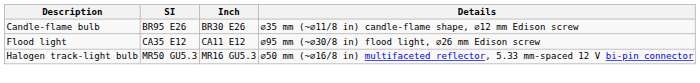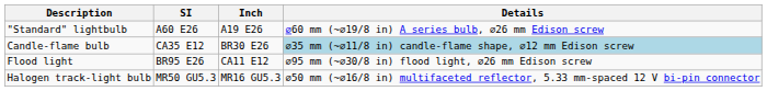 <table class="wikitable">
 <tr>
 <th>Description</th>
 <th>SI</th>
 <th>Inch</th>
 <th>Details</th>
 </tr>
 <tr>
+<td>"Standard" lightbulb</td>
+<td>A60 E26</td>
+<td>A19 E26</td>
+<td><a href='#'>⌀</a>60 mm (~⌀19/8 in) <a href='#'>A series bulb</a>, ⌀26 mm <a href='#'>Edison screw</a></td>
+</tr>
+<tr>
 <td>Candle-flame bulb</td>
-<td>BR95 E26</td>
+<td>CA35 E12</td>
 <td>BR30 E26</td>
-<td>⌀35 mm (~⌀11/8 in) candle-flame shape, ⌀12 mm Edison screw</td>
+<td style="background: lightblue;">⌀35 mm (~⌀11/8 in) candle-flame shape, ⌀12 mm Edison screw</td>
 </tr>
 <tr>
 <td>Flood light</td>
-<td>CA35 E12</td>
+<td>BR95 E26</td>
 <td>CA11 E12</td>
 <td>⌀95 mm (~⌀30/8 in) flood light, ⌀26 mm Edison screw</td>
 </tr>
 <tr>
 <td>Halogen track-light bulb</td>
 <td>MR50 GU5.3</td>
 <td>MR16 GU5.3</td>
 <td>⌀50 mm (~⌀16/8 in) <a href='#'>multifaceted reflector</a>, 5.33 mm-spaced 12 V <a href='#'>bi-pin connector</a></td>
 </tr>
 </table>
